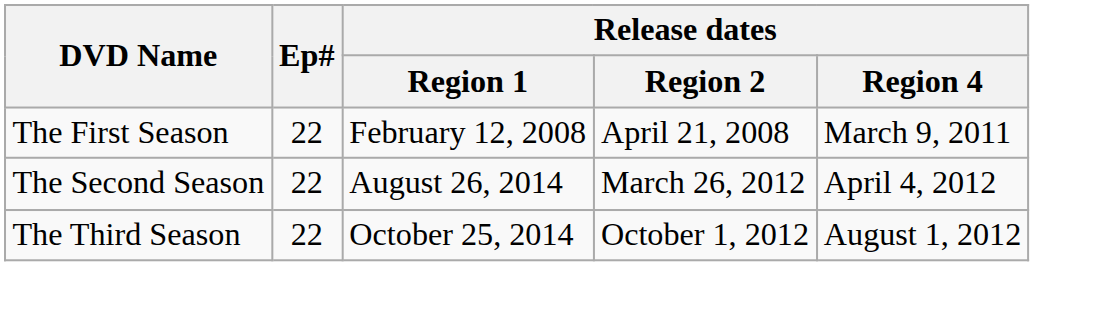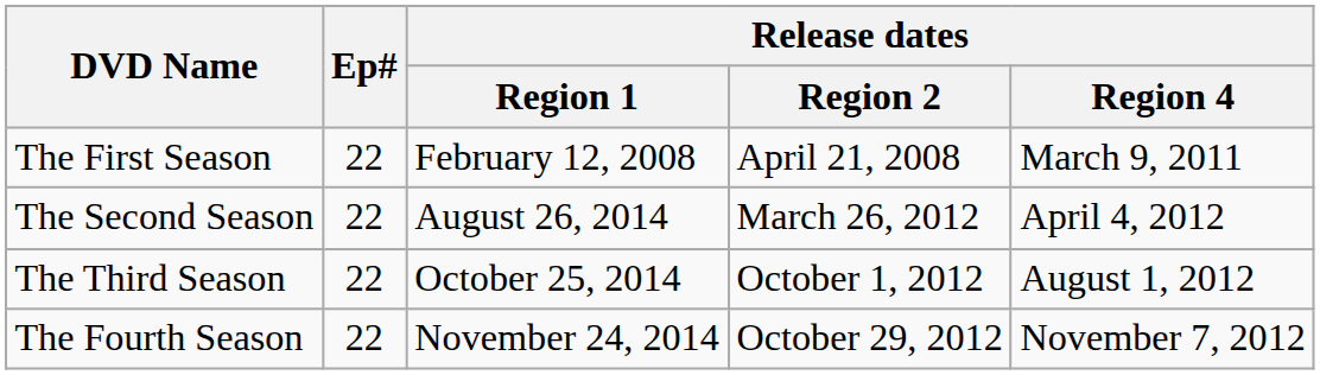 <table class="wikitable">
 <tr>
 <th rowspan="2">DVD Name</th>
 <th rowspan="2">Ep#</th>
 <th colspan="3">Release dates</th>
 </tr>
 <tr>
 <th>Region 1</th>
 <th>Region 2</th>
 <th>Region 4</th>
 </tr>
 <tr>
 <td>The First Season</td>
 <td style="text-align:center;">22</td>
 <td>February 12, 2008</td>
 <td>April 21, 2008</td>
 <td>March 9, 2011</td>
 </tr>
 <tr>
 <td>The Second Season</td>
 <td style="text-align:center;">22</td>
 <td>August 26, 2014</td>
 <td>March 26, 2012</td>
 <td>April 4, 2012</td>
 </tr>
 <tr>
 <td>The Third Season</td>
 <td style="text-align:center;">22</td>
 <td>October 25, 2014</td>
 <td>October 1, 2012</td>
 <td>August 1, 2012</td>
 </tr>
+<tr>
+<td>The Fourth Season</td>
+<td style="text-align:center;">22</td>
+<td>November 24, 2014</td>
+<td>October 29, 2012</td>
+<td>November 7, 2012</td>
+</tr>
 </table>
